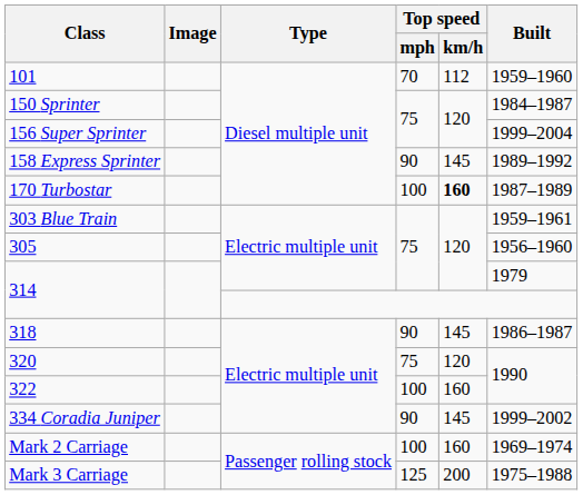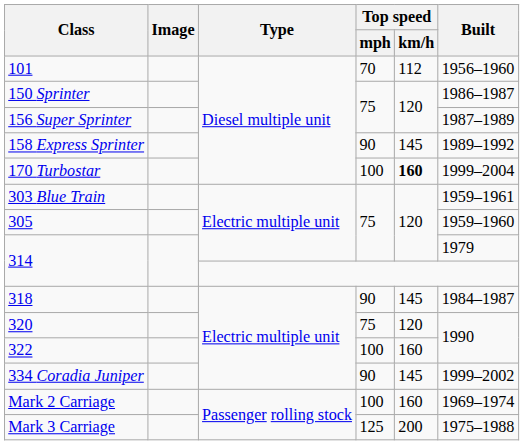 <table class="wikitable">
 <tr style="background:#f9f9f9;">
 <th rowspan="2">Class</th>
 <th rowspan="2">Image</th>
 <th rowspan="2">Type</th>
 <th colspan="2">Top speed</th>
 <th rowspan="2">Built</th>
 </tr>
 <tr style="background:#f9f9f9;">
 <th>mph</th>
 <th>km/h</th>
 </tr>
 <tr>
 <td><a href='#'>101</a></td>
 <td></td>
 <td rowspan="5"><a href='#'>Diesel multiple unit</a></td>
 <td>70</td>
 <td>112</td>
-<td>1959–1960</td>
+<td>1956–1960</td>
 </tr>
 <tr>
 <td><a href='#'>150 <em>Sprinter</em></a></td>
 <td></td>
 <td rowspan="2">75</td>
 <td rowspan="2">120</td>
-<td>1984–1987</td>
+<td>1986–1987</td>
 </tr>
 <tr>
 <td><a href='#'>156 <em>Super Sprinter</em></a></td>
 <td></td>
-<td>1999–2004</td>
+<td>1987–1989</td>
 </tr>
 <tr>
 <td><a href='#'>158 <em>Express Sprinter</em></a></td>
 <td></td>
 <td>90</td>
 <td>145</td>
 <td>1989–1992</td>
 </tr>
 <tr>
 <td><a href='#'>170 <em>Turbostar</em></a></td>
 <td></td>
 <td>100</td>
 <td><strong>160</strong></td>
-<td>1987–1989</td>
+<td>1999–2004</td>
 </tr>
 <tr>
 <td><a href='#'>303 <em>Blue Train</em></a></td>
 <td></td>
 <td rowspan="3"><a href='#'>Electric multiple unit</a></td>
 <td rowspan="3">75</td>
 <td rowspan="3">120</td>
 <td>1959–1961</td>
 </tr>
 <tr>
 <td><a href='#'>305</a></td>
 <td></td>
-<td>1956–1960</td>
+<td>1959–1960</td>
 </tr>
 <tr>
 <td rowspan="2"><a href='#'>314</a></td>
 <td rowspan="2"></td>
 <td>1979</td>
 </tr>
 <tr>
 <td colspan="4"><br></td>
 </tr>
 <tr>
 <td><a href='#'>318</a></td>
 <td></td>
 <td rowspan="4"><a href='#'>Electric multiple unit</a></td>
 <td>90</td>
 <td>145</td>
-<td>1986–1987</td>
+<td>1984–1987</td>
 </tr>
 <tr>
 <td><a href='#'>320</a></td>
 <td></td>
 <td>75</td>
 <td>120</td>
 <td rowspan="2">1990</td>
 </tr>
 <tr>
 <td><a href='#'>322</a></td>
 <td></td>
 <td>100</td>
 <td>160</td>
 </tr>
 <tr>
 <td><a href='#'>334 <em>Coradia Juniper</em></a></td>
 <td></td>
 <td>90</td>
 <td>145</td>
 <td>1999–2002</td>
 </tr>
 <tr>
 <td><a href='#'>Mark 2 Carriage</a></td>
 <td></td>
 <td rowspan="2"><a href='#'>Passenger</a> <a href='#'>rolling stock</a></td>
 <td>100</td>
 <td>160</td>
 <td>1969–1974</td>
 </tr>
 <tr>
 <td><a href='#'>Mark 3 Carriage</a></td>
 <td></td>
 <td>125</td>
 <td>200</td>
 <td>1975–1988</td>
 </tr>
 </table>
